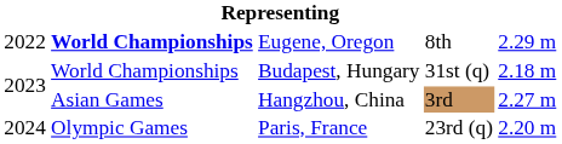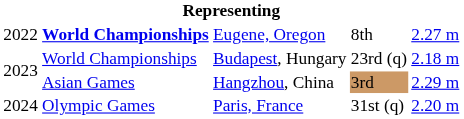 <table>
 <tr>
 <th colspan="5">Representing </th>
 </tr>
 <tr>
 <td>2022</td>
 <td><strong><a href='#'>World Championships</a></strong></td>
 <td><a href='#'>Eugene, Oregon</a></td>
 <td>8th</td>
-<td><a href='#'>2.29 m</a></td>
+<td><a href='#'>2.27 m</a></td>
 </tr>
 <tr>
 <td rowspan=2>2023</td>
 <td><a href='#'>World Championships</a></td>
 <td><a href='#'>Budapest</a>, Hungary</td>
-<td>31st (q)</td>
+<td>23rd (q)</td>
 <td><a href='#'>2.18 m</a></td>
 </tr>
 <tr>
 <td><a href='#'>Asian Games</a></td>
 <td><a href='#'>Hangzhou</a>, China</td>
 <td bgcolor=cc9966>3rd</td>
-<td><a href='#'>2.27 m</a></td>
+<td><a href='#'>2.29 m</a></td>
 </tr>
 <tr>
 <td>2024</td>
 <td><a href='#'>Olympic Games</a></td>
 <td><a href='#'>Paris, France</a></td>
-<td>23rd (q)</td>
+<td>31st (q)</td>
 <td><a href='#'>2.20 m</a></td>
 </tr>
 </table>
